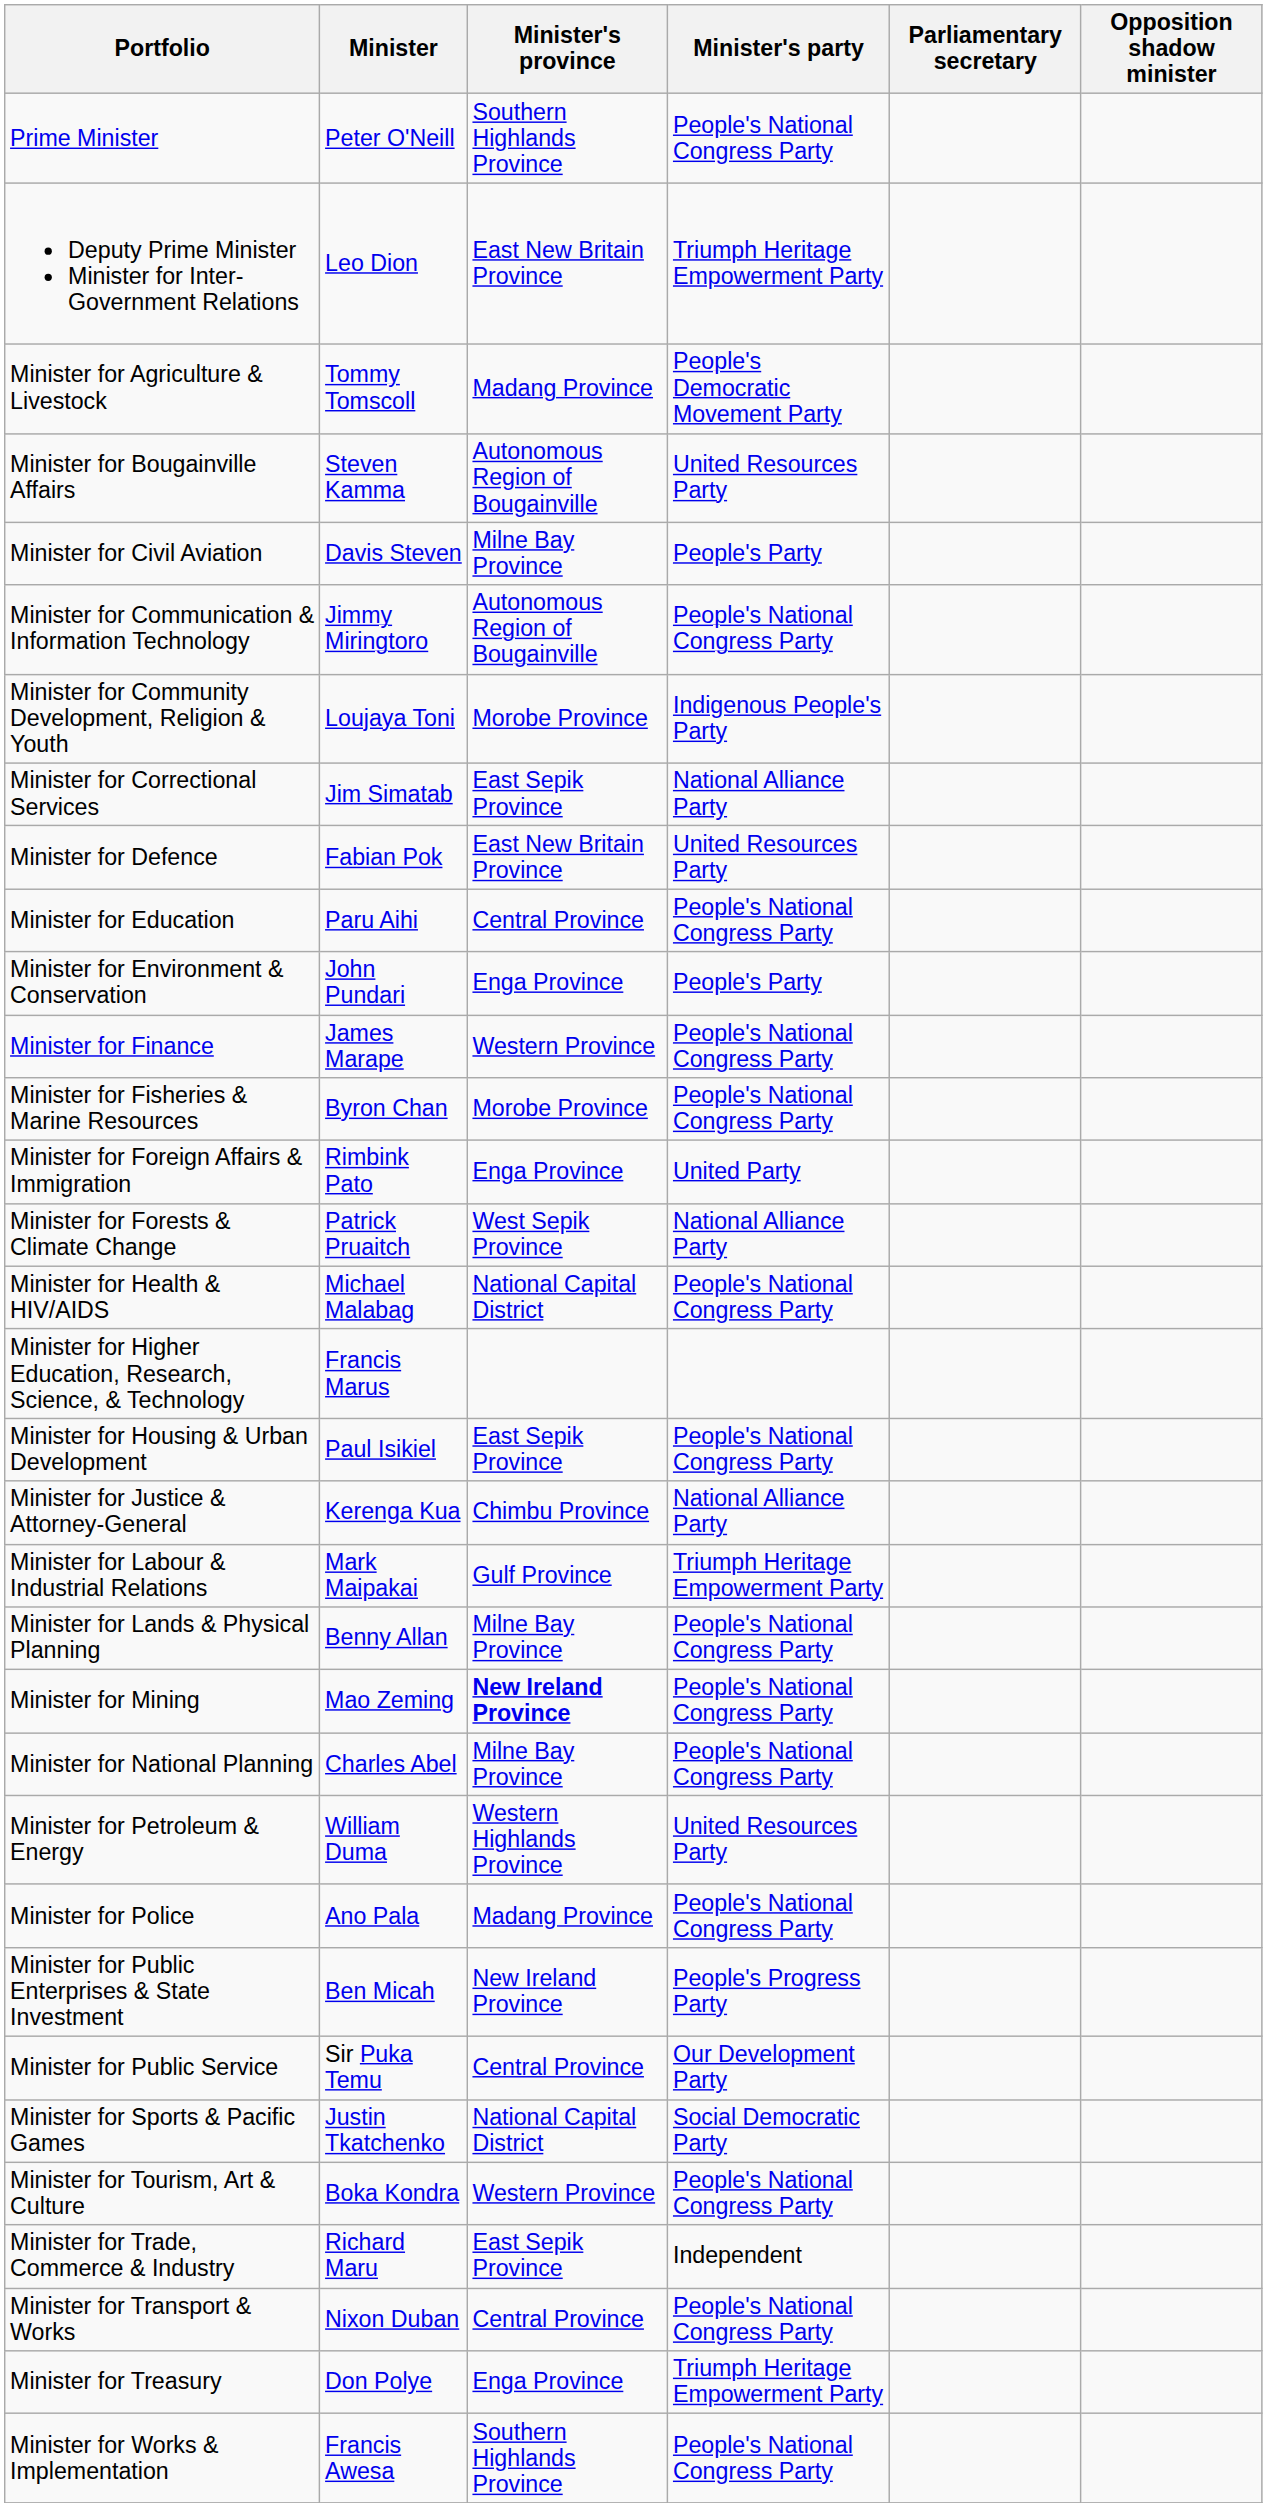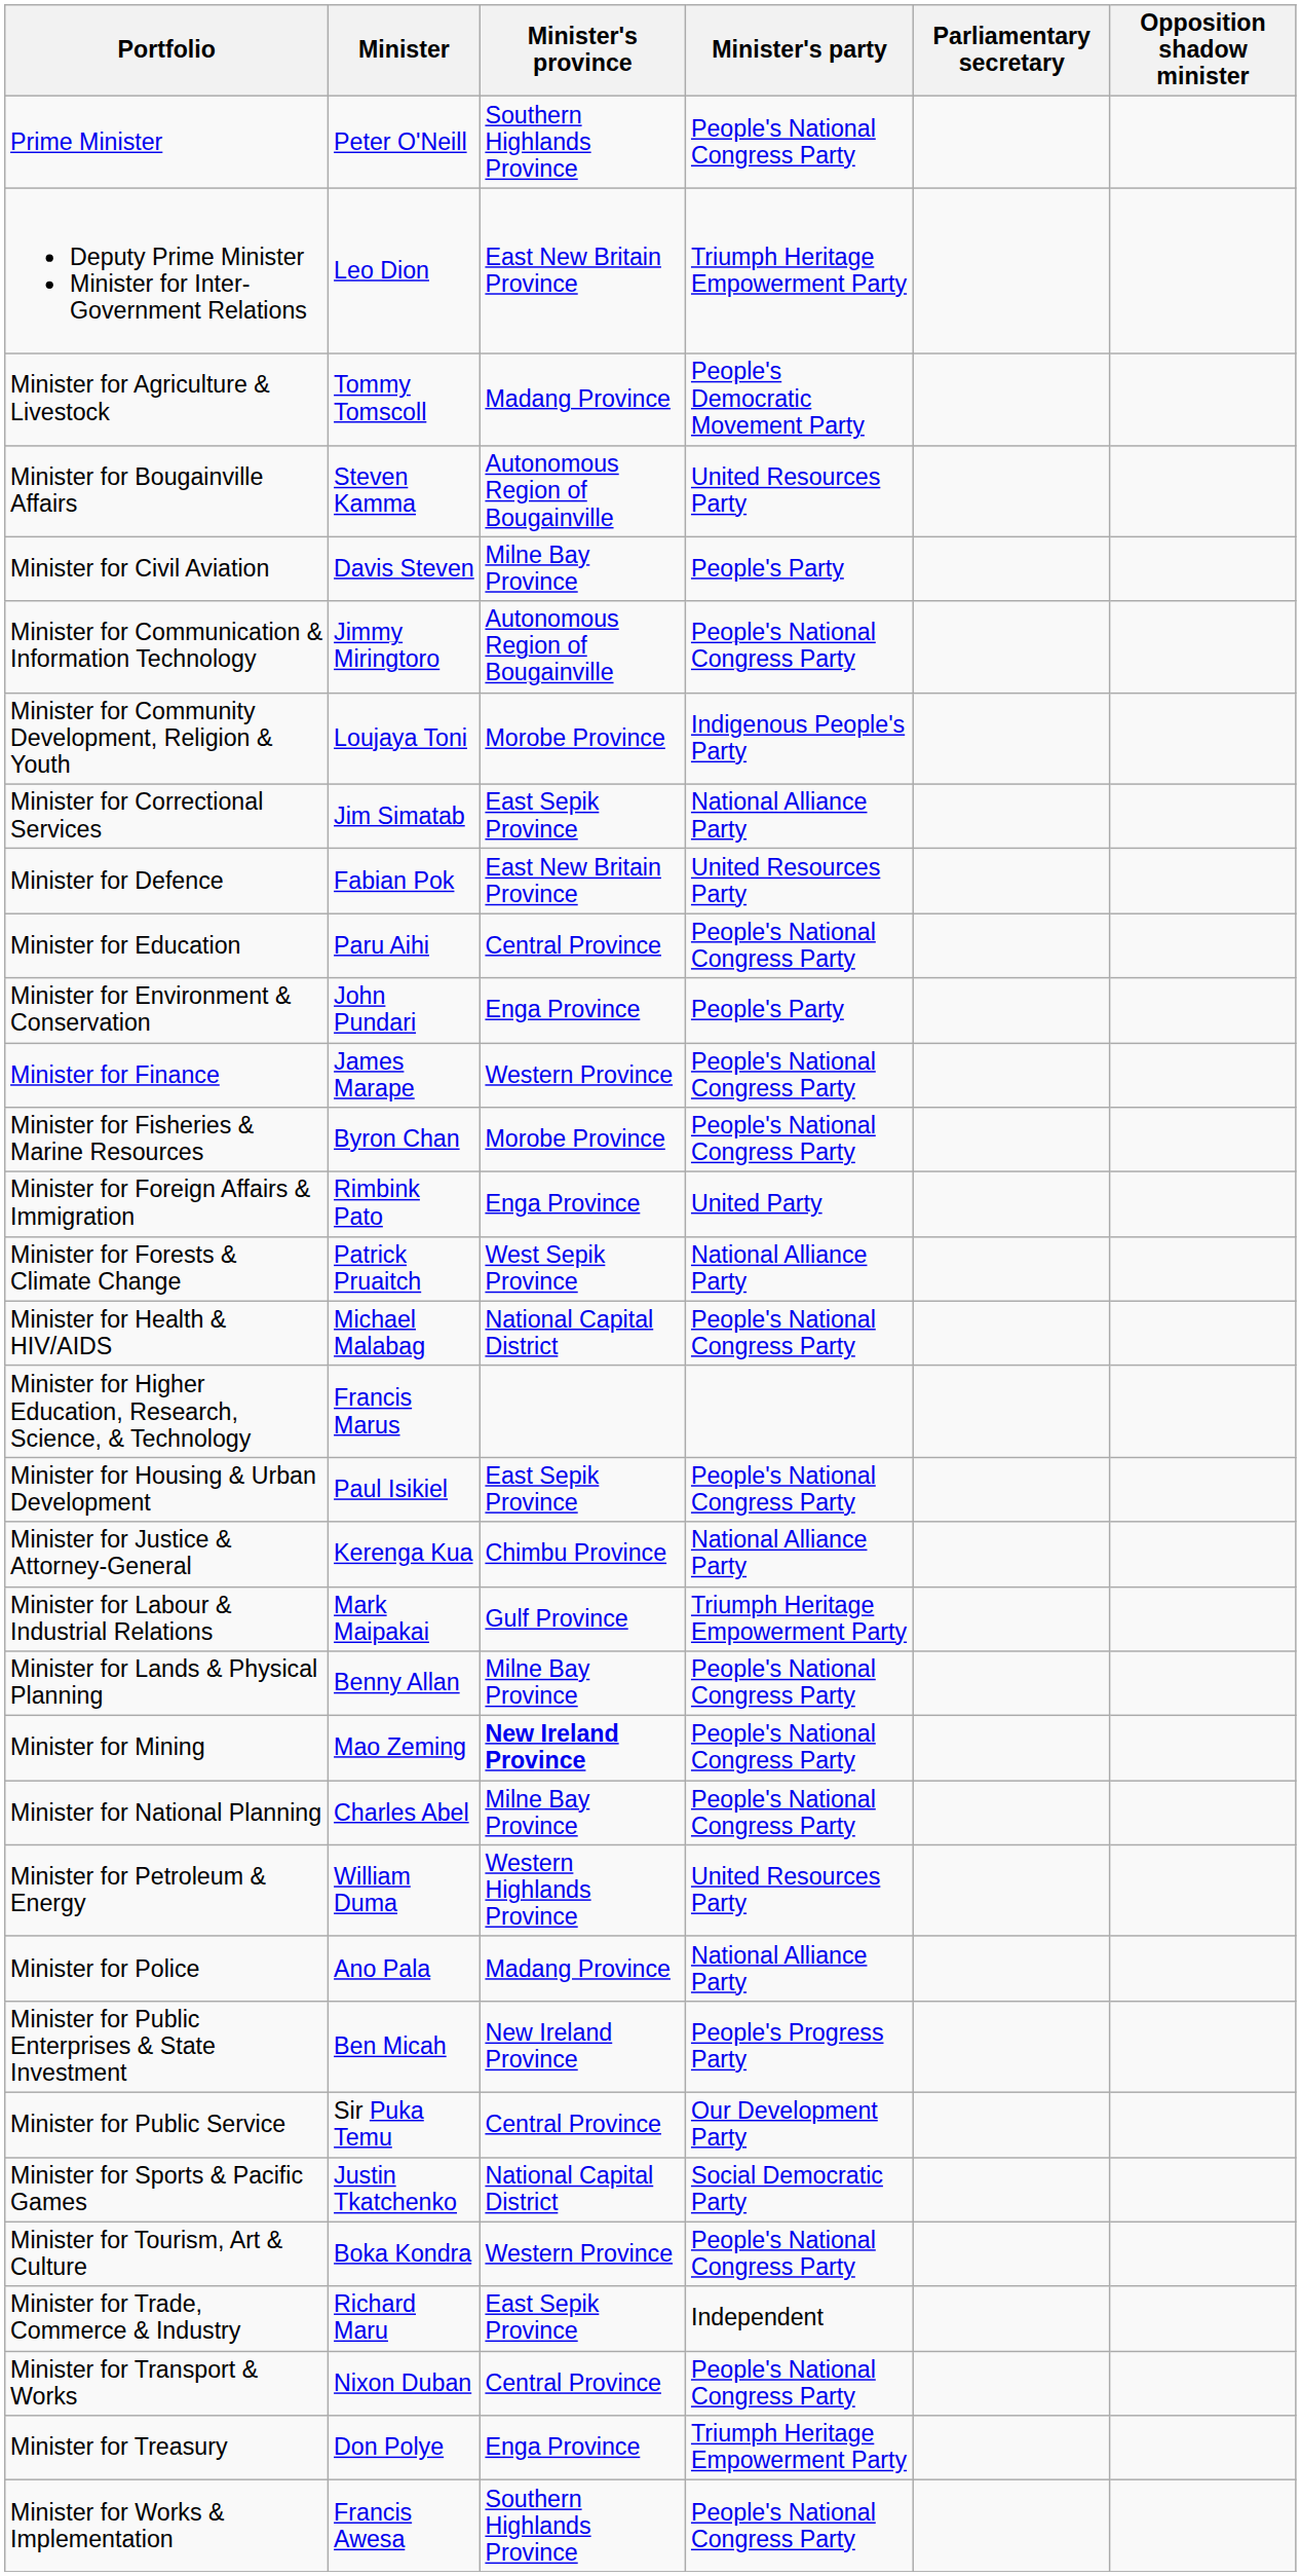 <table class="wikitable sortable">
 <tr>
 <th>Portfolio</th>
 <th>Minister</th>
 <th>Minister's province</th>
 <th>Minister's party</th>
 <th>Parliamentary secretary</th>
 <th>Opposition shadow minister</th>
 </tr>
 <tr>
 <td><a href='#'>Prime Minister</a></td>
 <td><a href='#'>Peter O'Neill</a></td>
 <td><a href='#'>Southern Highlands Province</a></td>
 <td><a href='#'>People's National Congress Party</a></td>
 <td></td>
 <td></td>
 </tr>
 <tr>
 <td><br><ul><li>Deputy Prime Minister</li><li>Minister for Inter-Government Relations</li></ul></td>
 <td><a href='#'>Leo Dion</a></td>
 <td><a href='#'>East New Britain Province</a></td>
 <td><a href='#'>Triumph Heritage Empowerment Party</a></td>
 <td></td>
 <td></td>
 </tr>
 <tr>
 <td>Minister for Agriculture & Livestock</td>
 <td><a href='#'>Tommy Tomscoll</a></td>
 <td><a href='#'>Madang Province</a></td>
 <td><a href='#'>People's Democratic Movement Party</a></td>
 <td></td>
 <td></td>
 </tr>
 <tr>
 <td>Minister for Bougainville Affairs</td>
 <td><a href='#'>Steven Kamma</a></td>
 <td><a href='#'>Autonomous Region of Bougainville</a></td>
 <td><a href='#'>United Resources Party</a></td>
 <td></td>
 <td></td>
 </tr>
 <tr>
 <td>Minister for Civil Aviation</td>
 <td><a href='#'>Davis Steven</a></td>
 <td><a href='#'>Milne Bay Province</a></td>
 <td><a href='#'>People's Party</a></td>
 <td></td>
 <td></td>
 </tr>
 <tr>
 <td>Minister for Communication & Information Technology</td>
 <td><a href='#'>Jimmy Miringtoro</a></td>
 <td><a href='#'>Autonomous Region of Bougainville</a></td>
 <td><a href='#'>People's National Congress Party</a></td>
 <td></td>
 <td></td>
 </tr>
 <tr>
 <td>Minister for Community Development, Religion & Youth</td>
 <td><a href='#'>Loujaya Toni</a></td>
 <td><a href='#'>Morobe Province</a></td>
 <td><a href='#'>Indigenous People's Party</a></td>
 <td></td>
 <td></td>
 </tr>
 <tr>
 <td>Minister for Correctional Services</td>
 <td><a href='#'>Jim Simatab</a></td>
 <td><a href='#'>East Sepik Province</a></td>
 <td><a href='#'>National Alliance Party</a></td>
 <td></td>
 <td></td>
 </tr>
 <tr>
 <td>Minister for Defence</td>
 <td><a href='#'>Fabian Pok</a></td>
 <td><a href='#'>East New Britain Province</a></td>
 <td><a href='#'>United Resources Party</a></td>
 <td></td>
 <td></td>
 </tr>
 <tr>
 <td>Minister for Education</td>
 <td><a href='#'>Paru Aihi</a></td>
 <td><a href='#'>Central Province</a></td>
 <td><a href='#'>People's National Congress Party</a></td>
 <td></td>
 <td></td>
 </tr>
 <tr>
 <td>Minister for Environment & Conservation</td>
 <td><a href='#'>John Pundari</a></td>
 <td><a href='#'>Enga Province</a></td>
 <td><a href='#'>People's Party</a></td>
 <td></td>
 <td></td>
 </tr>
 <tr>
 <td><a href='#'>Minister for Finance</a></td>
 <td><a href='#'>James Marape</a></td>
 <td><a href='#'>Western Province</a></td>
 <td><a href='#'>People's National Congress Party</a></td>
 <td></td>
 <td></td>
 </tr>
 <tr>
 <td>Minister for Fisheries & Marine Resources</td>
 <td><a href='#'>Byron Chan</a></td>
 <td><a href='#'>Morobe Province</a></td>
 <td><a href='#'>People's National Congress Party</a></td>
 <td></td>
 <td></td>
 </tr>
 <tr>
 <td>Minister for Foreign Affairs & Immigration</td>
 <td><a href='#'>Rimbink Pato</a></td>
 <td><a href='#'>Enga Province</a></td>
 <td><a href='#'>United Party</a></td>
 <td></td>
 <td></td>
 </tr>
 <tr>
 <td>Minister for Forests & Climate Change</td>
 <td><a href='#'>Patrick Pruaitch</a></td>
 <td><a href='#'>West Sepik Province</a></td>
 <td><a href='#'>National Alliance Party</a></td>
 <td></td>
 <td></td>
 </tr>
 <tr>
 <td>Minister for Health & HIV/AIDS</td>
 <td><a href='#'>Michael Malabag</a></td>
 <td><a href='#'>National Capital District</a></td>
 <td><a href='#'>People's National Congress Party</a></td>
 <td></td>
 <td></td>
 </tr>
 <tr>
 <td>Minister for Higher Education, Research, Science, & Technology</td>
 <td><a href='#'>Francis Marus</a></td>
 <td></td>
 <td></td>
 <td></td>
 </tr>
 <tr>
 <td>Minister for Housing & Urban Development</td>
 <td><a href='#'>Paul Isikiel</a></td>
 <td><a href='#'>East Sepik Province</a></td>
 <td><a href='#'>People's National Congress Party</a></td>
 <td></td>
 <td></td>
 </tr>
 <tr>
 <td>Minister for Justice & Attorney-General</td>
 <td><a href='#'>Kerenga Kua</a></td>
 <td><a href='#'>Chimbu Province</a></td>
 <td><a href='#'>National Alliance Party</a></td>
 <td></td>
 <td></td>
 </tr>
 <tr>
 <td>Minister for Labour & Industrial Relations</td>
 <td><a href='#'>Mark Maipakai</a></td>
 <td><a href='#'>Gulf Province</a></td>
 <td><a href='#'>Triumph Heritage Empowerment Party</a></td>
 <td></td>
 <td></td>
 </tr>
 <tr>
 <td>Minister for Lands & Physical Planning</td>
 <td><a href='#'>Benny Allan</a></td>
 <td><a href='#'>Milne Bay Province</a></td>
 <td><a href='#'>People's National Congress Party</a></td>
 <td></td>
 <td></td>
 </tr>
 <tr>
 <td>Minister for Mining</td>
 <td><a href='#'>Mao Zeming</a></td>
 <td><strong><a href='#'>New Ireland Province</a></strong></td>
 <td><a href='#'>People's National Congress Party</a></td>
 <td></td>
 <td></td>
 </tr>
 <tr>
 <td>Minister for National Planning</td>
 <td><a href='#'>Charles Abel</a></td>
 <td><a href='#'>Milne Bay Province</a></td>
 <td><a href='#'>People's National Congress Party</a></td>
 <td></td>
 <td></td>
 </tr>
 <tr>
 <td>Minister for Petroleum & Energy</td>
 <td><a href='#'>William Duma</a></td>
 <td><a href='#'>Western Highlands Province</a></td>
 <td><a href='#'>United Resources Party</a></td>
 <td></td>
 <td></td>
 </tr>
 <tr>
 <td>Minister for Police</td>
 <td><a href='#'>Ano Pala</a></td>
 <td><a href='#'>Madang Province</a></td>
-<td><a href='#'>People's National Congress Party</a></td>
+<td><a href='#'>National Alliance Party</a></td>
 <td></td>
 <td></td>
 </tr>
 <tr>
 <td>Minister for Public Enterprises & State Investment</td>
 <td><a href='#'>Ben Micah</a></td>
 <td><a href='#'>New Ireland Province</a></td>
 <td><a href='#'>People's Progress Party</a></td>
 <td></td>
 <td></td>
 </tr>
 <tr>
 <td>Minister for Public Service</td>
 <td>Sir <a href='#'>Puka Temu</a></td>
 <td><a href='#'>Central Province</a></td>
 <td><a href='#'>Our Development Party</a></td>
 <td></td>
 <td></td>
 </tr>
 <tr>
 <td>Minister for Sports & Pacific Games</td>
 <td><a href='#'>Justin Tkatchenko</a></td>
 <td><a href='#'>National Capital District</a></td>
 <td><a href='#'>Social Democratic Party</a></td>
 <td></td>
 <td></td>
 </tr>
 <tr>
 <td>Minister for Tourism, Art & Culture</td>
 <td><a href='#'>Boka Kondra</a></td>
 <td><a href='#'>Western Province</a></td>
 <td><a href='#'>People's National Congress Party</a></td>
 <td></td>
 <td></td>
 </tr>
 <tr>
 <td>Minister for Trade, Commerce & Industry</td>
 <td><a href='#'>Richard Maru</a></td>
 <td><a href='#'>East Sepik Province</a></td>
 <td>Independent</td>
 <td></td>
 <td></td>
 </tr>
 <tr>
 <td>Minister for Transport & Works</td>
 <td><a href='#'>Nixon Duban</a></td>
 <td><a href='#'>Central Province</a></td>
 <td><a href='#'>People's National Congress Party</a></td>
 <td></td>
 <td></td>
 </tr>
 <tr>
 <td>Minister for Treasury</td>
 <td><a href='#'>Don Polye</a></td>
 <td><a href='#'>Enga Province</a></td>
 <td><a href='#'>Triumph Heritage Empowerment Party</a></td>
 <td></td>
 <td></td>
 </tr>
 <tr>
 <td>Minister for Works & Implementation</td>
 <td><a href='#'>Francis Awesa</a></td>
 <td><a href='#'>Southern Highlands Province</a></td>
 <td><a href='#'>People's National Congress Party</a></td>
 <td></td>
 <td></td>
 </tr>
 <tr>
 </tr>
 </table>
